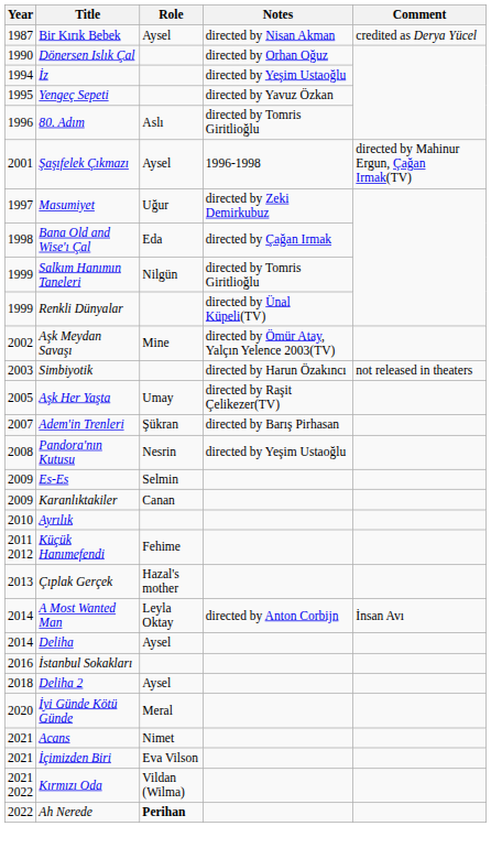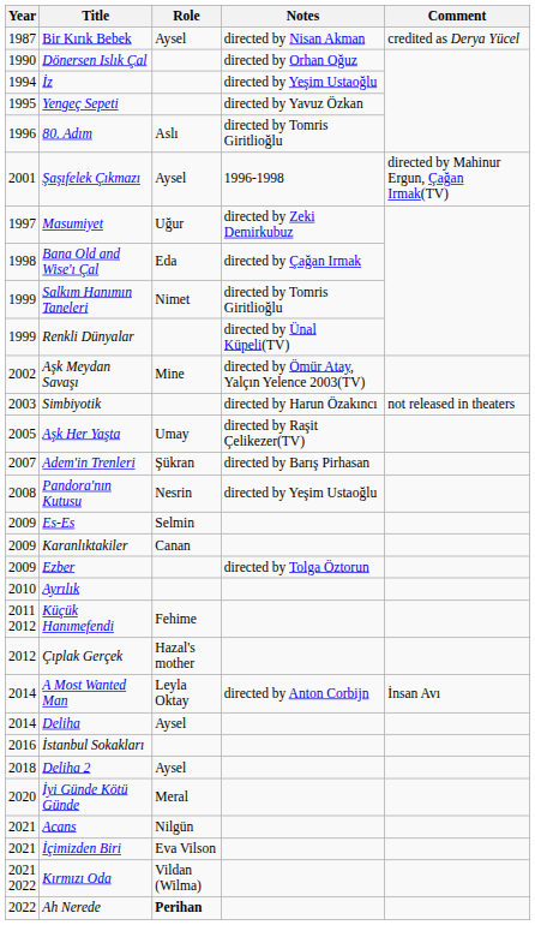 <table class="wikitable">
 <tr>
 <th>Year</th>
 <th>Title</th>
 <th>Role</th>
 <th>Notes</th>
 <th>Comment</th>
 </tr>
 <tr>
 <td>1987</td>
 <td><a href='#'>Bir Kırık Bebek</a></td>
 <td>Aysel</td>
 <td>directed by <a href='#'>Nisan Akman</a></td>
 <td>credited as <em>Derya Yücel</em></td>
 </tr>
 <tr>
 <td>1990</td>
 <td><em><a href='#'>Dönersen Islık Çal</a></em></td>
 <td></td>
 <td>directed by <a href='#'>Orhan Oğuz</a></td>
 </tr>
 <tr>
 <td>1994</td>
 <td><em><a href='#'>İz</a></em></td>
 <td></td>
 <td>directed by <a href='#'>Yeşim Ustaoğlu</a></td>
 </tr>
 <tr>
 <td>1995</td>
 <td><em><a href='#'>Yengeç Sepeti</a></em></td>
 <td></td>
 <td>directed by Yavuz Özkan</td>
 </tr>
 <tr>
 <td>1996</td>
 <td><em><a href='#'>80. Adım</a></em></td>
 <td>Aslı</td>
 <td>directed by Tomris Giritlioğlu</td>
 </tr>
 <tr>
 <td>2001</td>
 <td><em><a href='#'>Şaşıfelek Çıkmazı</a></em></td>
 <td>Aysel</td>
 <td>1996-1998</td>
 <td>directed by Mahinur Ergun, <a href='#'>Çağan Irmak</a>(TV)</td>
 </tr>
 <tr>
 <td>1997</td>
 <td><em><a href='#'>Masumiyet</a></em></td>
 <td>Uğur</td>
 <td>directed by <a href='#'>Zeki Demirkubuz</a></td>
 </tr>
 <tr>
 <td>1998</td>
 <td><em><a href='#'>Bana Old and Wise'ı Çal</a></em></td>
 <td>Eda</td>
 <td>directed by <a href='#'>Çağan Irmak</a></td>
 </tr>
 <tr>
 <td>1999</td>
 <td><em><a href='#'>Salkım Hanımın Taneleri</a></em></td>
-<td>Nilgün</td>
+<td>Nimet</td>
 <td>directed by Tomris Giritlioğlu</td>
 </tr>
 <tr>
 <td>1999</td>
 <td><em>Renkli Dünyalar</em></td>
 <td></td>
 <td>directed by <a href='#'>Ünal Küpeli</a>(TV)</td>
 </tr>
 <tr>
 <td>2002</td>
 <td><em>Aşk Meydan Savaşı</em></td>
 <td>Mine</td>
 <td>directed by <a href='#'>Ömür Atay</a>, Yalçın Yelence 2003(TV)</td>
 <td></td>
 </tr>
 <tr>
 <td>2003</td>
 <td><em>Simbiyotik</em></td>
 <td></td>
 <td>directed by Harun Özakıncı</td>
 <td>not released in theaters</td>
 </tr>
 <tr>
 <td>2005</td>
 <td><em><a href='#'>Aşk Her Yaşta</a></em></td>
 <td>Umay</td>
 <td>directed by Raşit Çelikezer(TV)</td>
 <td></td>
 </tr>
 <tr>
 <td>2007</td>
 <td><em><a href='#'>Adem'in Trenleri</a></em></td>
 <td>Şükran</td>
 <td>directed by Barış Pirhasan</td>
 <td></td>
 </tr>
 <tr>
 <td>2008</td>
 <td><em><a href='#'>Pandora'nın Kutusu</a></em></td>
 <td>Nesrin</td>
 <td>directed by Yeşim Ustaoğlu</td>
 <td></td>
 </tr>
 <tr>
 <td>2009</td>
 <td><em><a href='#'>Es-Es</a></em></td>
 <td>Selmin</td>
 <td></td>
 <td></td>
 </tr>
 <tr>
 <td>2009</td>
 <td><em>Karanlıktakiler</em></td>
 <td>Canan</td>
 <td></td>
 <td></td>
 </tr>
 <tr>
+<td>2009</td>
+<td><em><a href='#'>Ezber</a></em></td>
+<td></td>
+<td>directed by <a href='#'>Tolga Öztorun</a></td>
+<td></td>
+</tr>
+<tr>
 <td>2010</td>
 <td><em><a href='#'>Ayrılık</a></em></td>
 <td></td>
 <td></td>
 <td></td>
 </tr>
 <tr>
 <td>2011<br>2012</td>
 <td><em><a href='#'>Küçük Hanımefendi</a></em></td>
 <td>Fehime</td>
 <td></td>
 <td></td>
 </tr>
 <tr>
-<td>2013</td>
+<td>2012</td>
 <td><em>Çıplak Gerçek</em></td>
 <td>Hazal's mother</td>
 <td></td>
 <td></td>
 </tr>
 <tr>
 <td>2014</td>
 <td><em><a href='#'>A Most Wanted Man</a></em></td>
 <td>Leyla Oktay</td>
 <td>directed by <a href='#'>Anton Corbijn</a></td>
 <td>İnsan Avı</td>
 </tr>
 <tr>
 <td>2014</td>
 <td><em><a href='#'>Deliha</a></em></td>
 <td>Aysel</td>
 <td></td>
 </tr>
 <tr>
 <td>2016</td>
 <td><em>İstanbul Sokakları</em></td>
 <td></td>
 <td></td>
 <td></td>
 </tr>
 <tr>
 <td>2018</td>
 <td><em><a href='#'>Deliha 2</a></em></td>
 <td>Aysel</td>
 <td></td>
 <td></td>
 </tr>
 <tr>
 <td>2020</td>
 <td><em><a href='#'>İyi Günde Kötü Günde</a></em></td>
 <td>Meral</td>
 <td></td>
 <td></td>
 </tr>
 <tr>
 <td>2021</td>
 <td><em><a href='#'>Acans</a></em></td>
-<td>Nimet</td>
+<td>Nilgün</td>
 <td></td>
 <td></td>
 </tr>
 <tr>
 <td>2021</td>
 <td><em><a href='#'>İçimizden Biri</a></em></td>
 <td>Eva Vilson</td>
 <td></td>
 <td></td>
 </tr>
 <tr>
 <td>2021<br>2022</td>
 <td><em><a href='#'>Kırmızı Oda</a></em></td>
 <td>Vildan (Wilma)</td>
 <td></td>
 <td></td>
 </tr>
 <tr>
 <td>2022</td>
 <td><em>Ah Nerede</em></td>
 <td><strong>Perihan</strong></td>
 <td></td>
 <td></td>
 </tr>
 </table>
